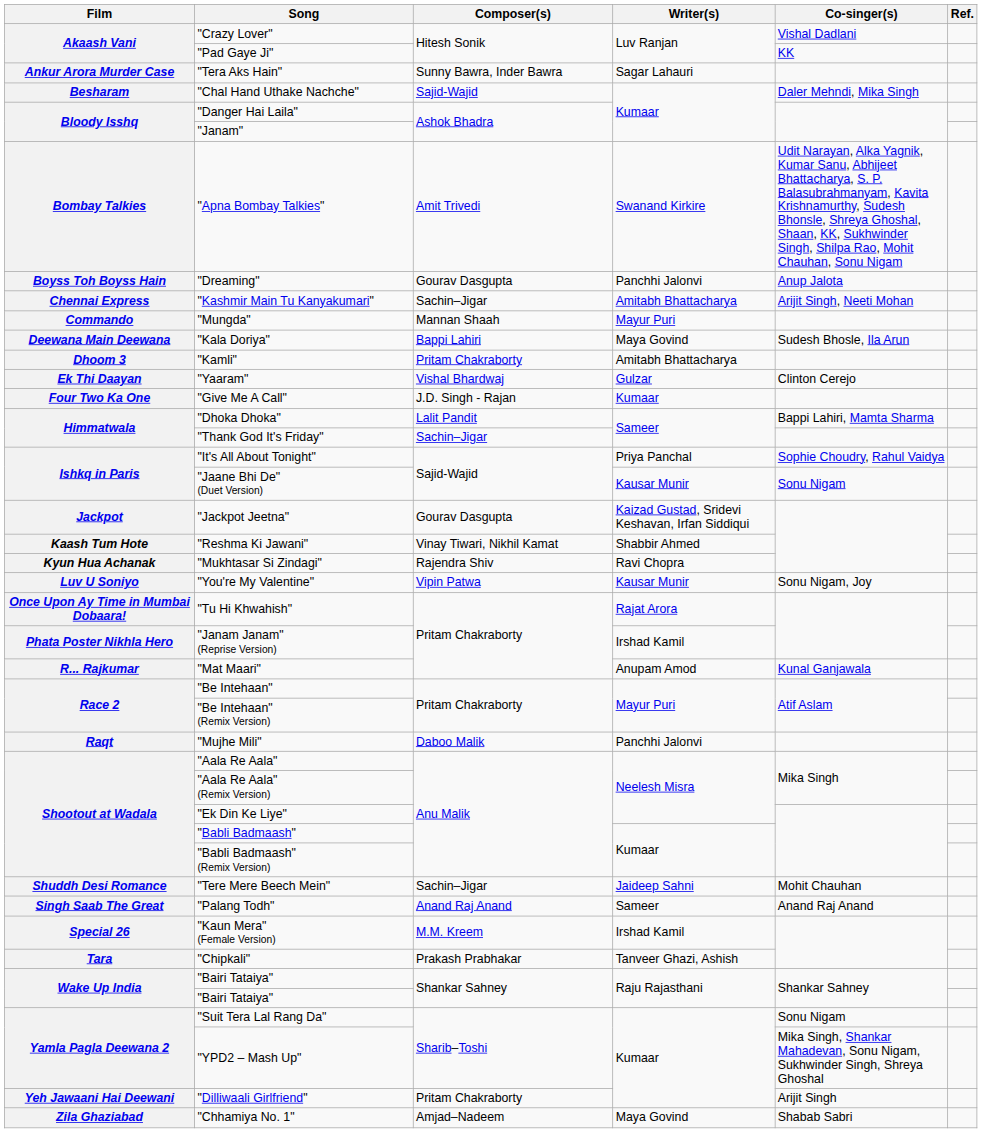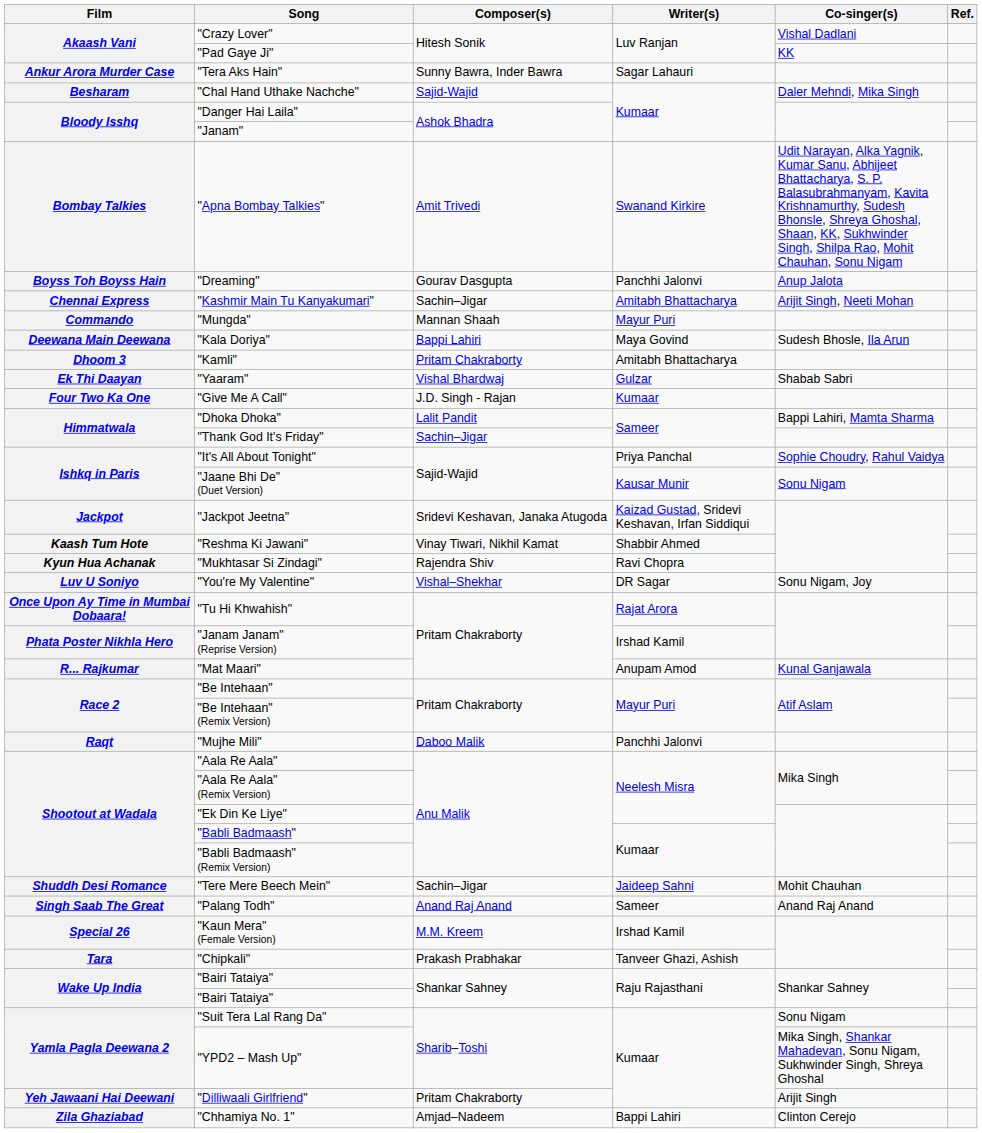 <table class="wikitable plainrowheaders" width="100%" textcolor:#000;">
 <tr>
 <th scope="col" width=20%><strong>Film</strong></th>
 <th scope="col" width=23%><strong>Song</strong></th>
 <th scope="col" width=21%><strong>Composer(s)</strong></th>
 <th scope="col" width=17%><strong>Writer(s)</strong></th>
 <th scope="col" width=18%><strong>Co-singer(s)</strong></th>
 <th scope="col" width=1%><strong>Ref.</strong></th>
 </tr>
 <tr>
 <th scope="row" rowspan="2"><em><a href='#'>Akaash Vani</a></em></th>
 <td>"Crazy Lover"</td>
 <td rowspan="2">Hitesh Sonik</td>
 <td rowspan="2">Luv Ranjan</td>
 <td><a href='#'>Vishal Dadlani</a></td>
 <td></td>
 </tr>
 <tr>
 <td>"Pad Gaye Ji"</td>
 <td><a href='#'>KK</a></td>
 <td></td>
 </tr>
 <tr>
 <th scope="row"><em><a href='#'>Ankur Arora Murder Case</a></em></th>
 <td>"Tera Aks Hain"</td>
 <td>Sunny Bawra, Inder Bawra</td>
 <td>Sagar Lahauri</td>
 <td></td>
 <td></td>
 </tr>
 <tr>
 <th scope="row"><em><a href='#'>Besharam</a></em></th>
 <td>"Chal Hand Uthake Nachche"</td>
 <td><a href='#'>Sajid-Wajid</a></td>
 <td rowspan="3"><a href='#'>Kumaar</a></td>
 <td><a href='#'>Daler Mehndi</a>, <a href='#'>Mika Singh</a></td>
 <td></td>
 </tr>
 <tr>
 <th scope="row" rowspan="2"><em><a href='#'>Bloody Isshq</a></em></th>
 <td>"Danger Hai Laila"</td>
 <td rowspan="2"><a href='#'>Ashok Bhadra</a></td>
 <td rowspan="2"></td>
 <td></td>
 </tr>
 <tr>
 <td>"Janam"</td>
 <td></td>
 </tr>
 <tr>
 <th scope="row"><em><a href='#'>Bombay Talkies</a></em></th>
 <td>"<a href='#'>Apna Bombay Talkies</a>"</td>
 <td><a href='#'>Amit Trivedi</a></td>
 <td><a href='#'>Swanand Kirkire</a></td>
 <td><a href='#'>Udit Narayan</a>, <a href='#'>Alka Yagnik</a>, <a href='#'>Kumar Sanu</a>, <a href='#'>Abhijeet Bhattacharya</a>, <a href='#'>S. P. Balasubrahmanyam</a>, <a href='#'>Kavita Krishnamurthy</a>, <a href='#'>Sudesh Bhonsle</a>, <a href='#'>Shreya Ghoshal</a>, <a href='#'>Shaan</a>, <a href='#'>KK</a>, <a href='#'>Sukhwinder Singh</a>, <a href='#'>Shilpa Rao</a>, <a href='#'>Mohit Chauhan</a>, <a href='#'>Sonu Nigam</a></td>
 <td></td>
 </tr>
 <tr>
 <th scope="row"><em><a href='#'>Boyss Toh Boyss Hain</a></em></th>
 <td>"Dreaming"</td>
 <td>Gourav Dasgupta</td>
 <td>Panchhi Jalonvi</td>
 <td><a href='#'>Anup Jalota</a></td>
 <td></td>
 </tr>
 <tr>
 <th scope="row"><em><a href='#'>Chennai Express</a></em></th>
 <td>"<a href='#'>Kashmir Main Tu Kanyakumari</a>"</td>
 <td>Sachin–Jigar</td>
 <td><a href='#'>Amitabh Bhattacharya</a></td>
 <td><a href='#'>Arijit Singh</a>, <a href='#'>Neeti Mohan</a></td>
 <td></td>
 </tr>
 <tr>
 <th scope="row"><em><a href='#'>Commando</a></em></th>
 <td>"Mungda"</td>
 <td>Mannan Shaah</td>
 <td><a href='#'>Mayur Puri</a></td>
 <td></td>
 <td></td>
 </tr>
 <tr>
 <th scope="row"><em><a href='#'>Deewana Main Deewana</a></em></th>
 <td>"Kala Doriya"</td>
 <td><a href='#'>Bappi Lahiri</a></td>
 <td>Maya Govind</td>
 <td>Sudesh Bhosle, <a href='#'>Ila Arun</a></td>
 <td></td>
 </tr>
 <tr>
 <th scope="row"><em><a href='#'>Dhoom 3</a></em></th>
 <td>"Kamli"</td>
 <td><a href='#'>Pritam Chakraborty</a></td>
 <td>Amitabh Bhattacharya</td>
 <td></td>
 <td></td>
 </tr>
 <tr>
 <th scope="row"><em><a href='#'>Ek Thi Daayan</a></em></th>
 <td>"Yaaram"</td>
 <td><a href='#'>Vishal Bhardwaj</a></td>
 <td><a href='#'>Gulzar</a></td>
-<td>Clinton Cerejo</td>
+<td>Shabab Sabri</td>
 <td></td>
 </tr>
 <tr>
 <th scope="row"><em><a href='#'>Four Two Ka One</a></em></th>
 <td>"Give Me A Call"</td>
 <td>J.D. Singh - Rajan</td>
 <td><a href='#'>Kumaar</a></td>
 <td></td>
 <td></td>
 </tr>
 <tr>
 <th scope="row" rowspan="2"><em><a href='#'>Himmatwala</a></em></th>
 <td>"Dhoka Dhoka"</td>
 <td><a href='#'>Lalit Pandit</a></td>
 <td rowspan="2"><a href='#'>Sameer</a></td>
 <td>Bappi Lahiri, <a href='#'>Mamta Sharma</a></td>
 <td></td>
 </tr>
 <tr>
 <td>"Thank God It's Friday"</td>
 <td><a href='#'>Sachin–Jigar</a></td>
 <td></td>
 <td></td>
 </tr>
 <tr>
 <th scope="row" rowspan="2"><em><a href='#'>Ishkq in Paris</a></em></th>
 <td>"It's All About Tonight"</td>
 <td rowspan="2">Sajid-Wajid</td>
 <td>Priya Panchal</td>
 <td><a href='#'>Sophie Choudry</a>, <a href='#'>Rahul Vaidya</a></td>
 <td></td>
 </tr>
 <tr>
 <td>"Jaane Bhi De"<br><small>(Duet Version)</small></td>
 <td><a href='#'>Kausar Munir</a></td>
 <td><a href='#'>Sonu Nigam</a></td>
 <td></td>
 </tr>
 <tr>
 <th scope="row"><em><a href='#'>Jackpot</a></em></th>
 <td>"Jackpot Jeetna"</td>
-<td>Gourav Dasgupta</td>
+<td>Sridevi Keshavan, Janaka Atugoda</td>
 <td><a href='#'>Kaizad Gustad</a>, Sridevi Keshavan, Irfan Siddiqui</td>
 <td rowspan="3"></td>
 <td></td>
 </tr>
 <tr>
 <th scope="row"><em>Kaash Tum Hote</em></th>
 <td>"Reshma Ki Jawani"</td>
 <td>Vinay Tiwari, Nikhil Kamat</td>
 <td>Shabbir Ahmed</td>
 <td></td>
 </tr>
 <tr>
 <th scope="row"><em>Kyun Hua Achanak</em></th>
 <td>"Mukhtasar Si Zindagi"</td>
 <td>Rajendra Shiv</td>
 <td>Ravi Chopra</td>
 <td></td>
 </tr>
 <tr>
 <th scope="row"><em><a href='#'>Luv U Soniyo</a></em></th>
 <td>"You're My Valentine"</td>
-<td><a href='#'>Vipin Patwa</a></td>
-<td><a href='#'>Kausar Munir</a></td>
+<td><a href='#'>Vishal–Shekhar</a></td>
+<td>DR Sagar</td>
 <td>Sonu Nigam, Joy</td>
 <td></td>
 </tr>
 <tr>
 <th scope="row"><em><a href='#'>Once Upon Ay Time in Mumbai Dobaara!</a></em></th>
 <td>"Tu Hi Khwahish"</td>
 <td rowspan="3">Pritam Chakraborty</td>
 <td><a href='#'>Rajat Arora</a></td>
 <td rowspan="2"></td>
 <td></td>
 </tr>
 <tr>
 <th scope="row"><em><a href='#'>Phata Poster Nikhla Hero</a></em></th>
 <td>"Janam Janam"<br><small>(Reprise Version)</small></td>
 <td>Irshad Kamil</td>
 <td></td>
 </tr>
 <tr>
 <th scope="row"><em><a href='#'>R... Rajkumar</a></em></th>
 <td>"Mat Maari"</td>
 <td>Anupam Amod</td>
 <td><a href='#'>Kunal Ganjawala</a></td>
 <td></td>
 </tr>
 <tr>
 <th scope="row" rowspan="2"><em><a href='#'>Race 2</a></em></th>
 <td>"Be Intehaan"</td>
 <td rowspan="2">Pritam Chakraborty</td>
 <td rowspan="2"><a href='#'>Mayur Puri</a></td>
 <td rowspan="2"><a href='#'>Atif Aslam</a></td>
 <td></td>
 </tr>
 <tr>
 <td>"Be Intehaan"<br><small>(Remix Version)</small></td>
 <td></td>
 </tr>
 <tr>
 <th scope="row"><em><a href='#'>Raqt</a></em></th>
 <td>"Mujhe Mili"</td>
 <td><a href='#'>Daboo Malik</a></td>
 <td>Panchhi Jalonvi</td>
 <td></td>
 <td></td>
 </tr>
 <tr>
 <th scope="row" rowspan="5"><em><a href='#'>Shootout at Wadala</a></em></th>
 <td>"Aala Re Aala"</td>
 <td rowspan="5"><a href='#'>Anu Malik</a></td>
 <td rowspan="3"><a href='#'>Neelesh Misra</a></td>
 <td rowspan="2">Mika Singh</td>
 <td></td>
 </tr>
 <tr>
 <td>"Aala Re Aala"<br><small>(Remix Version)</small></td>
 <td></td>
 </tr>
 <tr>
 <td>"Ek Din Ke Liye"</td>
 <td rowspan="3"></td>
 <td></td>
 </tr>
 <tr>
 <td>"<a href='#'>Babli Badmaash</a>"</td>
 <td rowspan="2">Kumaar</td>
 <td></td>
 </tr>
 <tr>
 <td>"Babli Badmaash"<br><small>(Remix Version)</small></td>
 <td></td>
 </tr>
 <tr>
 <th scope="row"><em><a href='#'>Shuddh Desi Romance</a></em></th>
 <td>"Tere Mere Beech Mein"</td>
 <td>Sachin–Jigar</td>
 <td><a href='#'>Jaideep Sahni</a></td>
 <td>Mohit Chauhan</td>
 <td></td>
 </tr>
 <tr>
 <th scope="row"><em><a href='#'>Singh Saab The Great</a></em></th>
 <td>"Palang Todh"</td>
 <td><a href='#'>Anand Raj Anand</a></td>
 <td>Sameer</td>
 <td>Anand Raj Anand</td>
 <td></td>
 </tr>
 <tr>
 <th scope="row"><em><a href='#'>Special 26</a></em></th>
 <td>"Kaun Mera"<br><small>(Female Version)</small></td>
 <td><a href='#'>M.M. Kreem</a></td>
 <td>Irshad Kamil</td>
 <td rowspan="2"></td>
 <td></td>
 </tr>
 <tr>
 <th scope="row"><em><a href='#'>Tara</a></em></th>
 <td>"Chipkali"</td>
 <td>Prakash Prabhakar</td>
 <td>Tanveer Ghazi, Ashish</td>
 <td></td>
 </tr>
 <tr>
 <th scope="row" rowspan="2"><em><a href='#'>Wake Up India</a></em></th>
 <td>"Bairi Tataiya"</td>
 <td rowspan="2">Shankar Sahney</td>
 <td rowspan="2">Raju Rajasthani</td>
 <td rowspan="2">Shankar Sahney</td>
 <td></td>
 </tr>
 <tr>
 <td>"Bairi Tataiya"</td>
 <td></td>
 </tr>
 <tr>
 <th scope="row" rowspan="2"><em><a href='#'>Yamla Pagla Deewana 2</a></em></th>
 <td>"Suit Tera Lal Rang Da"</td>
 <td rowspan="2"><a href='#'>Sharib</a>–<a href='#'>Toshi</a></td>
 <td rowspan="3">Kumaar</td>
 <td>Sonu Nigam</td>
 <td></td>
 </tr>
 <tr>
 <td>"YPD2 – Mash Up"</td>
 <td>Mika Singh, <a href='#'>Shankar Mahadevan</a>, Sonu Nigam, Sukhwinder Singh, Shreya Ghoshal</td>
 <td></td>
 </tr>
 <tr>
 <th scope="row"><em><a href='#'>Yeh Jawaani Hai Deewani</a></em></th>
 <td>"<a href='#'>Dilliwaali Girlfriend</a>"</td>
 <td>Pritam Chakraborty</td>
 <td>Arijit Singh</td>
 <td></td>
 </tr>
 <tr>
 <th scope="row"><em><a href='#'>Zila Ghaziabad</a></em></th>
 <td>"Chhamiya No. 1"</td>
 <td>Amjad–Nadeem</td>
-<td>Maya Govind</td>
-<td>Shabab Sabri</td>
+<td>Bappi Lahiri</td>
+<td>Clinton Cerejo</td>
 <td></td>
 </tr>
 </table>
